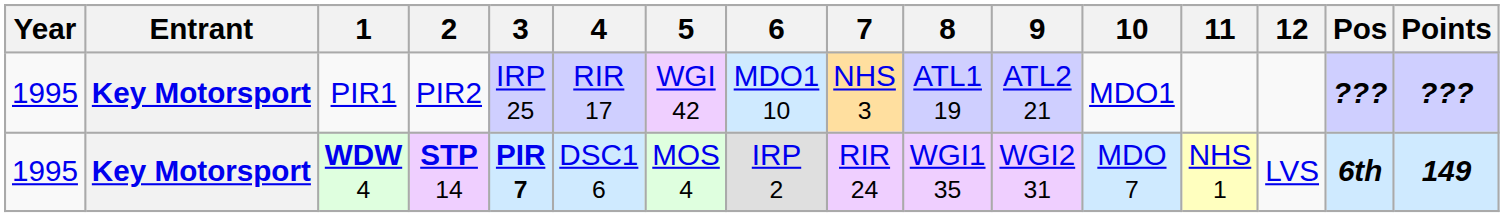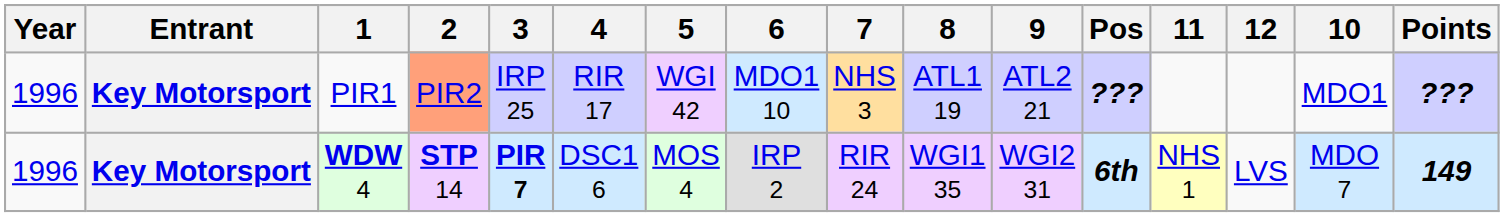 <table class="wikitable" style="text-align:center; font-size:90%">
 <tr>
 <th>Year</th>
 <th>Entrant</th>
 <th>1</th>
 <th>2</th>
 <th>3</th>
 <th>4</th>
 <th>5</th>
 <th>6</th>
 <th>7</th>
 <th>8</th>
 <th>9</th>
-<th>10</th>
+<th>Pos</th>
 <th>11</th>
 <th>12</th>
-<th>Pos</th>
+<th>10</th>
 <th>Points</th>
 </tr>
 <tr>
-<td><a href='#'>1995</a></td>
+<td><a href='#'>1996</a></td>
 <th><a href='#'>Key Motorsport</a></th>
 <td><a href='#'>PIR1</a></td>
-<td><a href='#'>PIR2</a></td>
+<td style="background: lightsalmon;"><a href='#'>PIR2</a></td>
 <td style="background-color:#CFCFFF"><a href='#'>IRP</a><br><small>25</small></td>
 <td style="background-color:#CFCFFF"><a href='#'>RIR</a><br><small>17</small></td>
 <td style="background-color:#EFCFFF"><a href='#'>WGI</a><br><small>42</small></td>
 <td style="background-color:#CFEAFF"><a href='#'>MDO1</a><br><small>10</small></td>
 <td style="background-color:#FFDF9F"><a href='#'>NHS</a><br><small>3</small></td>
 <td style="background-color:#CFCFFF"><a href='#'>ATL1</a><br><small>19</small></td>
 <td style="background-color:#CFCFFF"><a href='#'>ATL2</a><br><small>21</small></td>
-<td><a href='#'>MDO1</a></td>
+<td style="background-color:#CFCFFF"><strong><em>???</em></strong></td>
 <td></td>
 <td></td>
-<td style="background-color:#CFCFFF"><strong><em>???</em></strong></td>
+<td><a href='#'>MDO1</a></td>
 <td style="background-color:#CFCFFF"><strong><em>???</em></strong></td>
 </tr>
 <tr>
-<td><a href='#'>1995</a></td>
+<td><a href='#'>1996</a></td>
 <th><a href='#'>Key Motorsport</a></th>
 <td style="background-color:#DFFFDF"><strong><a href='#'>WDW</a></strong><br><small>4</small></td>
 <td style="background-color:#EFCFFF"><strong><a href='#'>STP</a></strong><br><small>14</small></td>
 <td style="background-color:#CFEAFF"><strong><a href='#'>PIR</a><br><small>7</small></strong></td>
 <td style="background-color:#CFEAFF"><a href='#'>DSC1</a><br><small>6</small></td>
 <td style="background-color:#DFFFDF"><a href='#'>MOS</a><br><small>4</small></td>
 <td style="background-color:#DFDFDF"><a href='#'>IRP</a><br><small>2</small></td>
 <td style="background-color:#EFCFFF"><a href='#'>RIR</a><br><small>24 </small></td>
 <td style="background-color:#EFCFFF"><a href='#'>WGI1</a><br><small>35</small></td>
 <td style="background-color:#EFCFFF"><a href='#'>WGI2</a><br><small>31</small></td>
-<td style="background-color:#CFEAFF"><a href='#'>MDO</a><br><small>7</small></td>
+<td style="background-color:#CFEAFF"><strong><em>6th</em></strong></td>
 <td style="background-color:#FFFFBF"><a href='#'>NHS</a><br><small>1</small></td>
 <td><a href='#'>LVS</a></td>
-<td style="background-color:#CFEAFF"><strong><em>6th</em></strong></td>
+<td style="background-color:#CFEAFF"><a href='#'>MDO</a><br><small>7</small></td>
 <td style="background-color:#CFEAFF"><strong><em>149</em></strong></td>
 </tr>
 </table>
